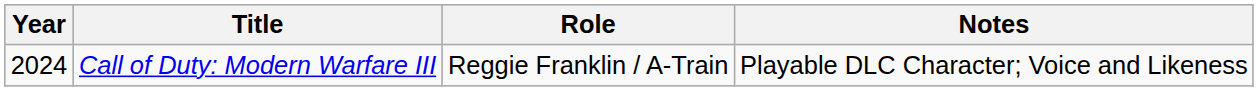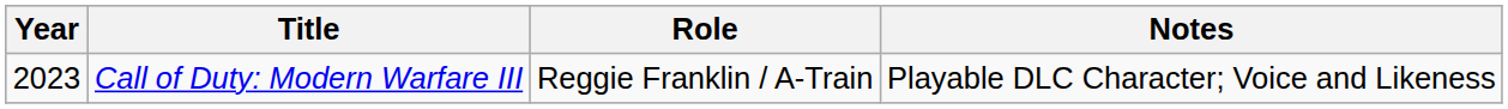 <table class="wikitable">
 <tr>
 <th>Year</th>
 <th>Title</th>
 <th>Role</th>
 <th>Notes</th>
 </tr>
 <tr>
-<td>2024</td>
+<td>2023</td>
 <td><em><a href='#'>Call of Duty: Modern Warfare III</a></em></td>
 <td>Reggie Franklin / A-Train</td>
 <td>Playable DLC Character; Voice and Likeness</td>
 </tr>
 </table>
